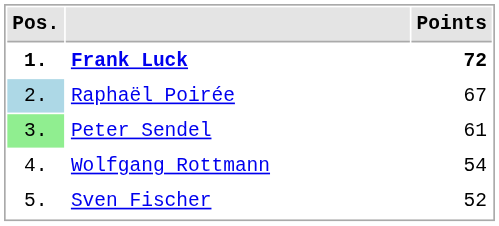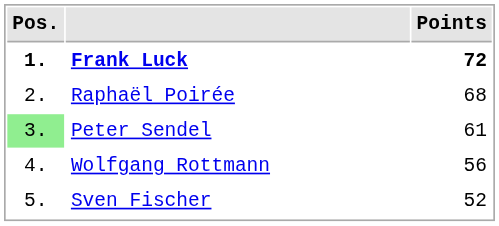 <table cellspacing="1" cellpadding="3" style="border:1px solid #AAAAAA;font-size:90%">
 <tr bgcolor="#E4E4E4">
 <th style="border-bottom:1px solid #AAAAAA" width=10>Pos.</th>
 <th style="border-bottom:1px solid #AAAAAA" width=200></th>
 <th style="border-bottom:1px solid #AAAAAA" width=20>Points</th>
 </tr>
 <tr>
 <td align="center"><strong>1.</strong></td>
 <td> <strong><a href='#'>Frank Luck</a></strong></td>
 <td align="right"><strong>72</strong></td>
 </tr>
 <tr>
-<td align="center" style="background: lightblue;">2.</td>
+<td align="center">2.</td>
 <td> <a href='#'>Raphaël Poirée</a></td>
-<td align="right">67</td>
+<td align="right">68</td>
 </tr>
 <tr>
 <td align="center" style="background: lightgreen;">3.</td>
 <td> <a href='#'>Peter Sendel</a></td>
 <td align="right">61</td>
 </tr>
 <tr>
 <td align="center">4.</td>
 <td> <a href='#'>Wolfgang Rottmann</a></td>
-<td align="right">54</td>
+<td align="right">56</td>
 </tr>
 <tr>
 <td align="center">5.</td>
 <td> <a href='#'>Sven Fischer</a></td>
 <td align="right">52</td>
 </tr>
 </table>
